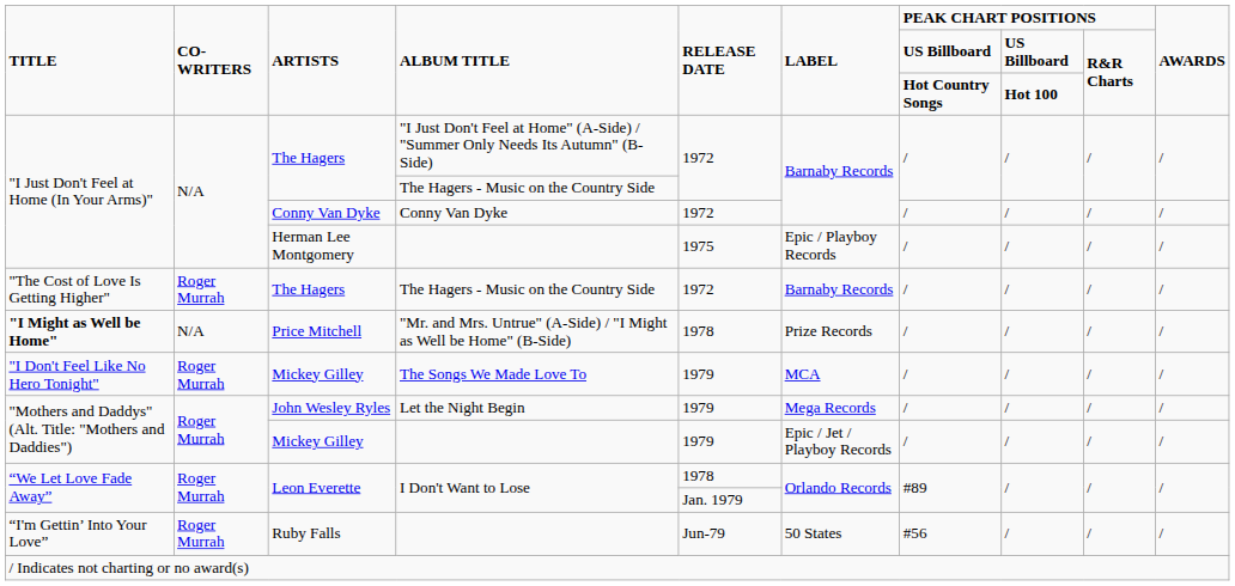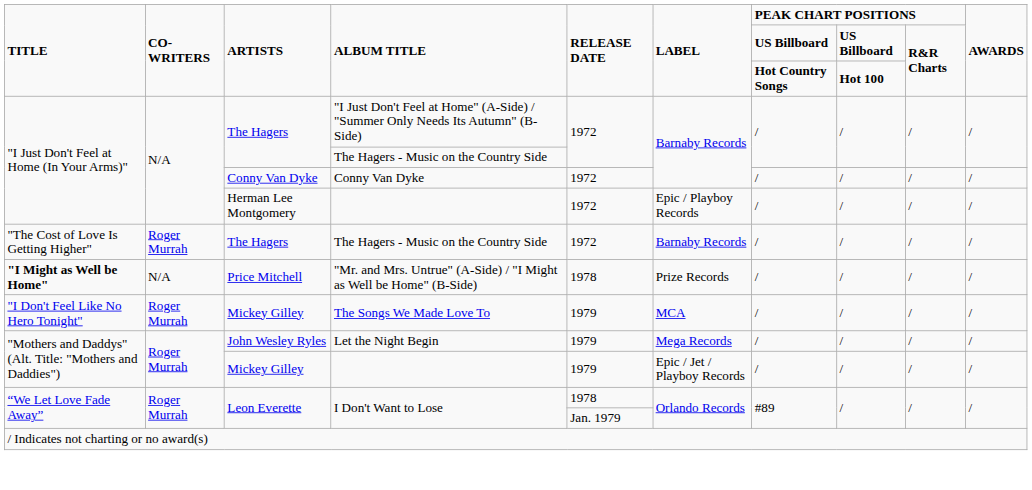 <table class="wikitable">
 <tr>
 <td rowspan="3"><strong>TITLE</strong></td>
 <td rowspan="3"><strong>CO-WRITERS</strong></td>
 <td rowspan="3"><strong>ARTISTS</strong></td>
 <td rowspan="3"><strong>ALBUM TITLE</strong></td>
 <td rowspan="3"><strong>RELEASE DATE</strong></td>
 <td rowspan="3"><strong>LABEL</strong></td>
 <td colspan="3"><strong>PEAK CHART POSITIONS</strong></td>
 <td rowspan="3"><strong>AWARDS</strong></td>
 </tr>
 <tr>
 <td><strong>US Billboard</strong></td>
 <td><strong>US  Billboard</strong></td>
 <td rowspan="2"><strong>R&R Charts</strong></td>
 </tr>
 <tr>
 <td><strong>Hot Country Songs</strong></td>
 <td><strong>Hot 100</strong></td>
 </tr>
 <tr>
 <td rowspan="4">"I Just Don't Feel at Home (In Your Arms)"</td>
 <td rowspan="4">N/A</td>
 <td rowspan="2"><a href='#'>The Hagers</a></td>
 <td>"I Just Don't Feel at Home" (A-Side) / "Summer Only Needs Its Autumn" (B-Side)</td>
 <td rowspan="2">1972</td>
 <td rowspan="3"><a href='#'>Barnaby Records</a></td>
 <td rowspan="2">/</td>
 <td rowspan="2">/</td>
 <td rowspan="2">/</td>
 <td rowspan="2">/</td>
 </tr>
 <tr>
 <td>The Hagers - Music on the Country Side</td>
 </tr>
 <tr>
 <td><a href='#'>Conny Van Dyke</a></td>
 <td>Conny Van Dyke</td>
 <td>1972</td>
 <td>/</td>
 <td>/</td>
 <td>/</td>
 <td>/</td>
 </tr>
 <tr>
 <td>Herman Lee Montgomery</td>
 <td></td>
-<td>1975</td>
+<td>1972</td>
 <td>Epic  / Playboy Records</td>
 <td>/</td>
 <td>/</td>
 <td>/</td>
 <td>/</td>
 </tr>
 <tr>
 <td>"The Cost of Love Is Getting Higher"</td>
 <td><a href='#'>Roger Murrah</a></td>
 <td><a href='#'>The Hagers</a></td>
 <td>The  Hagers - Music on the Country Side</td>
 <td>1972</td>
 <td><a href='#'>Barnaby Records</a></td>
 <td>/</td>
 <td>/</td>
 <td>/</td>
 <td>/</td>
 </tr>
 <tr>
 <td><strong>"I Might as Well be Home"</strong></td>
 <td>N/A</td>
 <td><a href='#'>Price Mitchell</a></td>
 <td>"Mr. and Mrs. Untrue" (A-Side) / "I Might as Well be Home" (B-Side)</td>
 <td>1978</td>
 <td>Prize Records</td>
 <td>/</td>
 <td>/</td>
 <td>/</td>
 <td>/</td>
 </tr>
 <tr>
 <td><a href='#'>"I Don't Feel Like No Hero Tonight"</a></td>
 <td><a href='#'>Roger Murrah</a></td>
 <td><a href='#'>Mickey Gilley</a></td>
 <td><a href='#'>The Songs We Made Love To</a></td>
 <td>1979</td>
 <td><a href='#'>MCA</a></td>
 <td>/</td>
 <td>/</td>
 <td>/</td>
 <td>/</td>
 </tr>
 <tr>
 <td rowspan="2">"Mothers and Daddys"<br>(Alt. Title: "Mothers and Daddies")</td>
 <td rowspan="2"><a href='#'>Roger Murrah</a></td>
 <td><a href='#'>John Wesley Ryles</a></td>
 <td>Let the Night Begin</td>
 <td>1979</td>
 <td><a href='#'>Mega Records</a></td>
 <td>/</td>
 <td>/</td>
 <td>/</td>
 <td>/</td>
 </tr>
 <tr>
 <td><a href='#'>Mickey Gilley</a></td>
 <td></td>
 <td>1979</td>
 <td>Epic  / Jet / Playboy Records</td>
 <td>/</td>
 <td>/</td>
 <td>/</td>
 <td>/</td>
 </tr>
 <tr>
 <td rowspan="2"><a href='#'>“We Let Love Fade Away”</a></td>
 <td rowspan="2"><a href='#'>Roger Murrah</a></td>
 <td rowspan="2"><a href='#'>Leon Everette</a></td>
 <td rowspan="2">I  Don't Want to Lose</td>
 <td>1978</td>
 <td rowspan="2"><a href='#'>Orlando Records</a></td>
 <td rowspan="2">#89 </td>
 <td rowspan="2">/</td>
 <td rowspan="2">/</td>
 <td rowspan="2">/</td>
 </tr>
 <tr>
 <td>Jan.  1979</td>
 </tr>
 <tr>
-<td>“I'm Gettin’ Into Your Love”</td>
-<td><a href='#'>Roger Murrah</a></td>
-<td>Ruby Falls</td>
-<td></td>
-<td>Jun-79</td>
-<td>50 States</td>
-<td>#56 </td>
-<td>/</td>
-<td>/</td>
-<td>/</td>
-</tr>
-<tr>
 <td colspan="10">/ Indicates not charting or no award(s)</td>
 </tr>
 </table>
